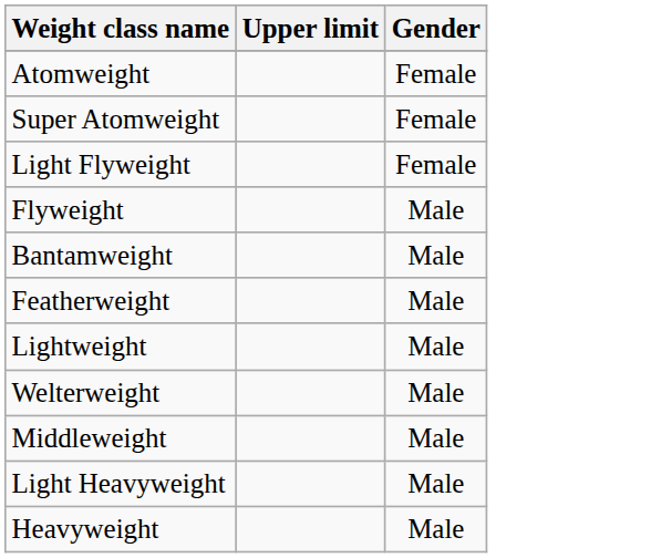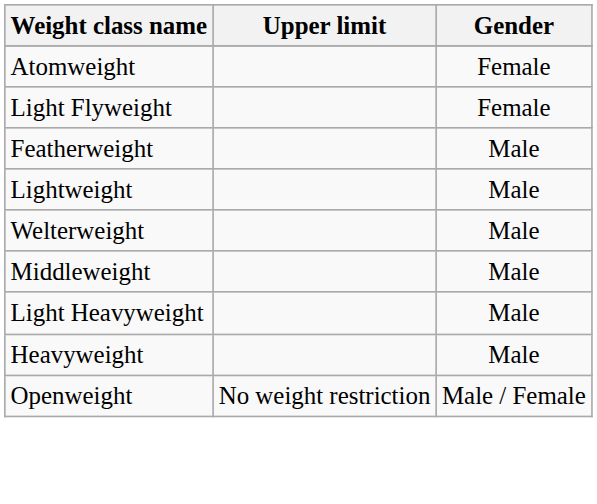 <table class="wikitable" style="font-size:95%;">
 <tr>
 <th>Weight class name</th>
 <th>Upper limit</th>
 <th>Gender</th>
 </tr>
 <tr>
 </tr>
 <tr align="center">
 <td align="left">Atomweight</td>
 <td></td>
 <td>Female</td>
 </tr>
 <tr align="center">
-<td align="left">Super Atomweight</td>
-<td></td>
-<td>Female</td>
-</tr>
-<tr align="center">
 <td align="left">Light Flyweight</td>
 <td></td>
 <td>Female</td>
-</tr>
-<tr align="center">
-<td align="left">Flyweight</td>
-<td></td>
-<td>Male</td>
-</tr>
-<tr align="center">
-<td align="left">Bantamweight</td>
-<td></td>
-<td>Male</td>
 </tr>
 <tr align="center">
 <td align="left">Featherweight</td>
 <td></td>
 <td>Male</td>
 </tr>
 <tr align="center">
 <td align="left">Lightweight</td>
 <td></td>
 <td>Male</td>
 </tr>
 <tr align="center">
 <td align="left">Welterweight</td>
 <td></td>
 <td>Male</td>
 </tr>
 <tr align="center">
 <td align="left">Middleweight</td>
 <td></td>
 <td>Male</td>
 </tr>
 <tr align="center">
 <td align="left">Light Heavyweight</td>
 <td></td>
 <td>Male</td>
 </tr>
 <tr align="center">
 <td align="left">Heavyweight</td>
 <td></td>
 <td>Male</td>
 </tr>
+<tr align="center">
+<td align="left">Openweight</td>
+<td>No weight restriction</td>
+<td>Male / Female</td>
+</tr>
 </table>
